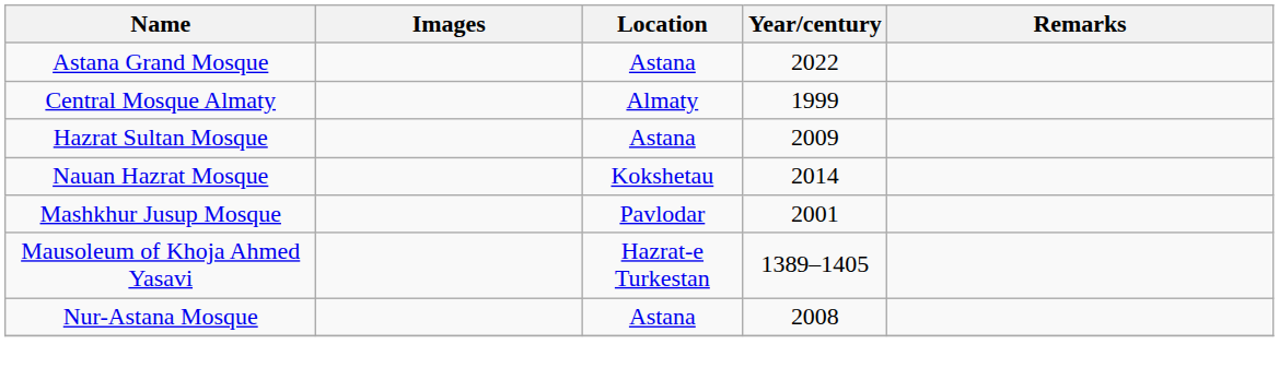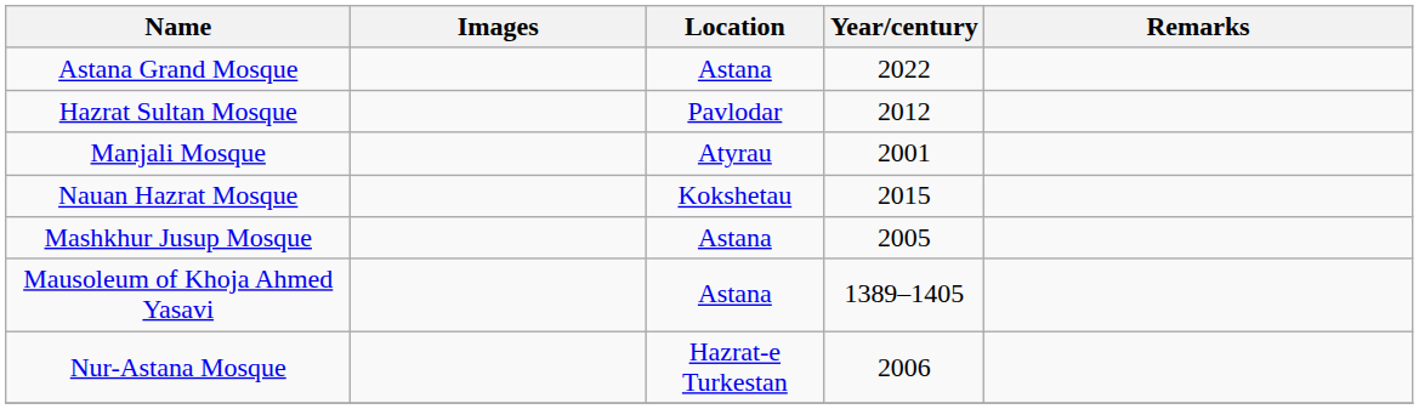 <table class=wikitable style="text-align:center">
 <tr>
 <th align=left width=200px>Name</th>
 <th align=center width=170px class=unsortable>Images</th>
 <th align=left width=100px>Location</th>
 <th align=left width=050px>Year/century</th>
 <th align=left width=250px class=unsortable>Remarks</th>
 </tr>
 <tr>
 <td><a href='#'>Astana Grand Mosque</a></td>
 <td></td>
 <td><a href='#'>Astana</a></td>
 <td>2022</td>
 <td></td>
 </tr>
 <tr>
-<td><a href='#'>Central Mosque Almaty</a></td>
+<td><a href='#'>Hazrat Sultan Mosque</a></td>
 <td></td>
-<td><a href='#'>Almaty</a></td>
-<td>1999</td>
+<td><a href='#'>Pavlodar</a></td>
+<td>2012</td>
 <td></td>
 </tr>
 <tr>
-<td><a href='#'>Hazrat Sultan Mosque</a></td>
+<td><a href='#'>Manjali Mosque</a></td>
 <td></td>
-<td><a href='#'>Astana</a></td>
-<td>2009</td>
+<td><a href='#'>Atyrau</a></td>
+<td>2001</td>
 <td></td>
 </tr>
 <tr>
 <td><a href='#'>Nauan Hazrat Mosque</a></td>
 <td></td>
 <td><a href='#'>Kokshetau</a></td>
-<td>2014</td>
+<td>2015</td>
 <td></td>
 </tr>
 <tr>
 <td><a href='#'>Mashkhur Jusup Mosque</a></td>
 <td></td>
-<td><a href='#'>Pavlodar</a></td>
-<td>2001</td>
+<td><a href='#'>Astana</a></td>
+<td>2005</td>
 <td></td>
 </tr>
 <tr>
 <td><a href='#'>Mausoleum of Khoja Ahmed Yasavi</a></td>
 <td></td>
-<td><a href='#'>Hazrat-e Turkestan</a></td>
+<td><a href='#'>Astana</a></td>
 <td>1389–1405</td>
 <td></td>
 </tr>
 <tr>
 <td><a href='#'>Nur-Astana Mosque</a></td>
 <td></td>
-<td><a href='#'>Astana</a></td>
-<td>2008</td>
+<td><a href='#'>Hazrat-e Turkestan</a></td>
+<td>2006</td>
 <td></td>
 </tr>
 <tr>
 </tr>
 </table>
